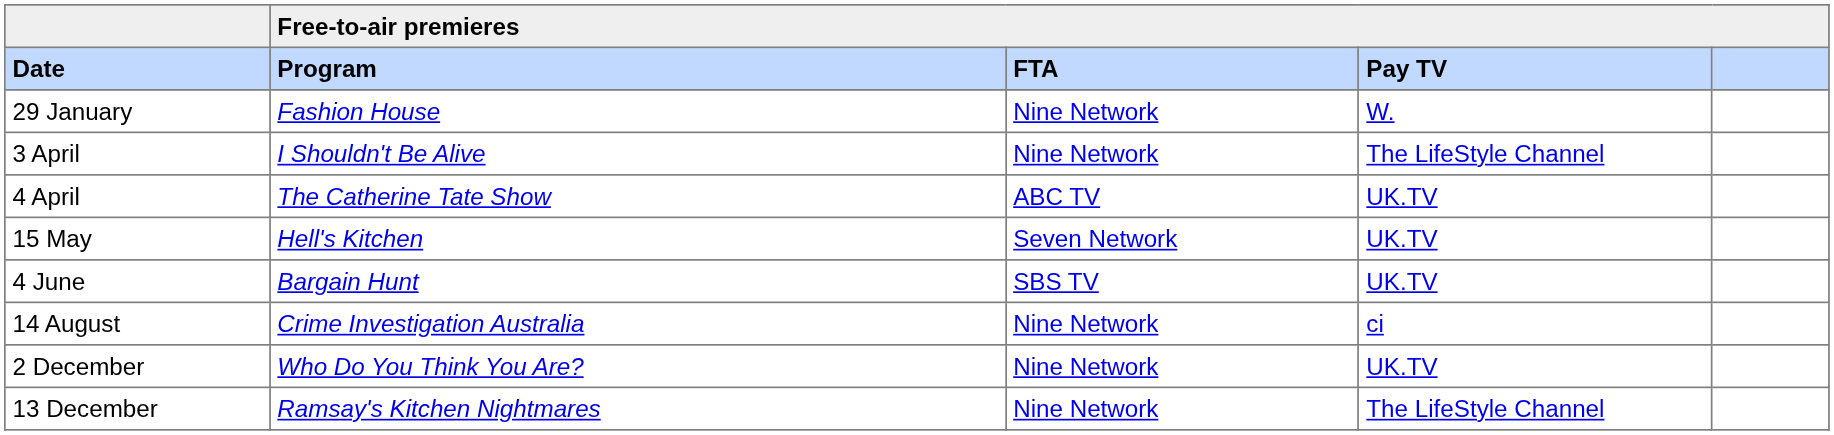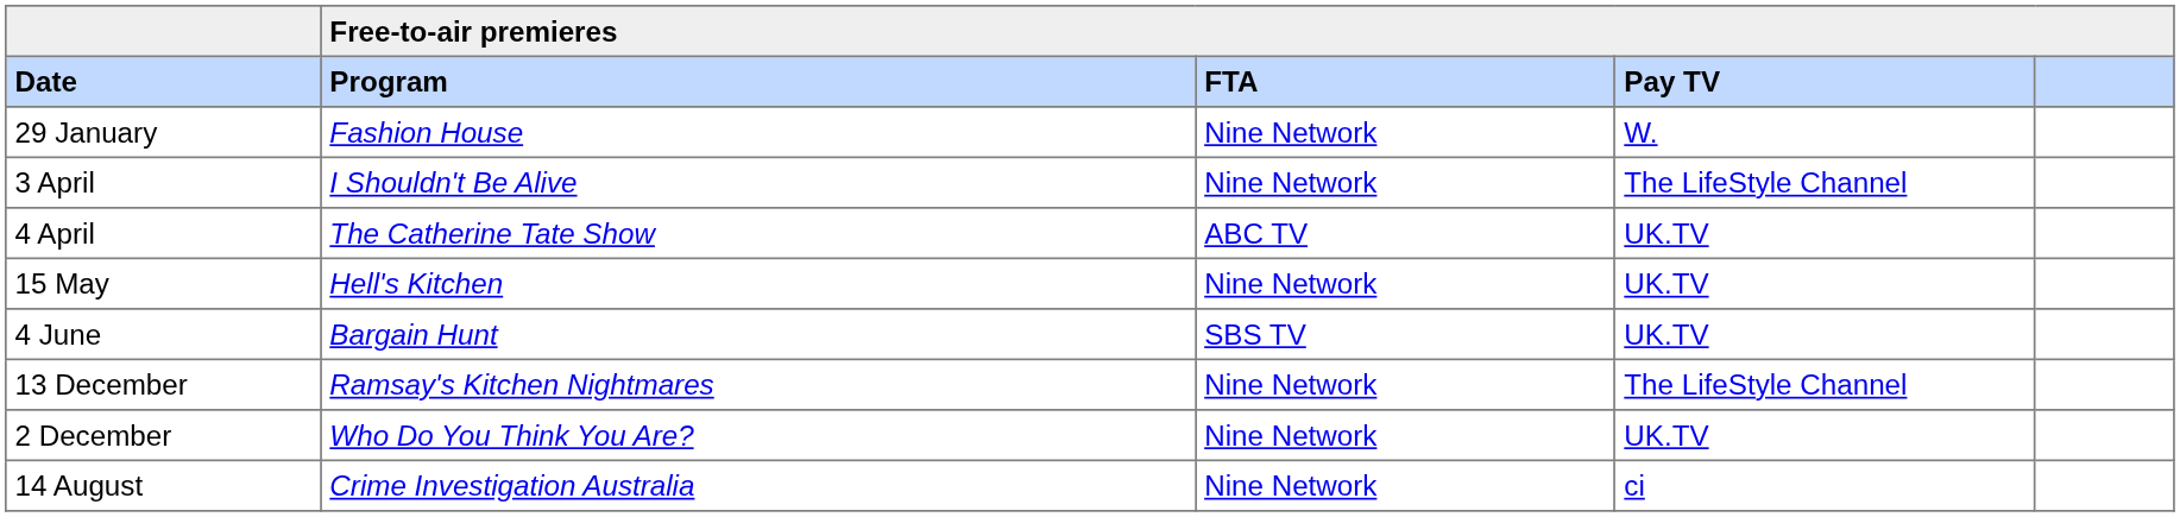 <table border="1" cellpadding="4" cellspacing="0" style="text-align:left; font-size:89%; border-collapse:collapse;" width=85%>
 <tr style="background-color:#efefef;">
 <td colspan=1></td>
 <td colspan=4><strong>Free-to-air premieres</strong></td>
 </tr>
 <tr style="background:#C1D8FF;">
 <th width=9%>Date</th>
 <th width=25%>Program</th>
 <th width=12%>FTA</th>
 <th width=12%>Pay TV</th>
 <th width=4%></th>
 </tr>
 <tr>
 <td>29 January</td>
 <td><em><a href='#'>Fashion House</a></em></td>
 <td><a href='#'>Nine Network</a></td>
 <td><a href='#'>W.</a></td>
 <td></td>
 </tr>
 <tr>
 <td>3 April</td>
 <td><em><a href='#'>I Shouldn't Be Alive</a></em></td>
 <td><a href='#'>Nine Network</a></td>
 <td><a href='#'>The LifeStyle Channel</a></td>
 <td></td>
 </tr>
 <tr>
 <td>4 April</td>
 <td><em><a href='#'>The Catherine Tate Show</a></em></td>
 <td><a href='#'>ABC TV</a></td>
 <td><a href='#'>UK.TV</a></td>
 <td></td>
 </tr>
 <tr>
 <td>15 May</td>
 <td><em><a href='#'>Hell's Kitchen</a></em></td>
-<td><a href='#'>Seven Network</a></td>
+<td><a href='#'>Nine Network</a></td>
 <td><a href='#'>UK.TV</a></td>
 <td></td>
 </tr>
 <tr>
 <td>4 June</td>
 <td><em><a href='#'>Bargain Hunt</a></em></td>
 <td><a href='#'>SBS TV</a></td>
 <td><a href='#'>UK.TV</a></td>
 <td></td>
 </tr>
 <tr>
-<td>14 August</td>
-<td><em><a href='#'>Crime Investigation Australia</a></em></td>
+<td>13 December</td>
+<td> <em><a href='#'>Ramsay's Kitchen Nightmares</a></em></td>
 <td><a href='#'>Nine Network</a></td>
-<td><a href='#'>ci</a></td>
+<td><a href='#'>The LifeStyle Channel</a></td>
 <td></td>
 </tr>
 <tr>
 <td>2 December</td>
 <td><em><a href='#'>Who Do You Think You Are?</a></em></td>
 <td><a href='#'>Nine Network</a></td>
 <td><a href='#'>UK.TV</a></td>
 <td></td>
 </tr>
 <tr>
-<td>13 December</td>
-<td> <em><a href='#'>Ramsay's Kitchen Nightmares</a></em></td>
+<td>14 August</td>
+<td><em><a href='#'>Crime Investigation Australia</a></em></td>
 <td><a href='#'>Nine Network</a></td>
-<td><a href='#'>The LifeStyle Channel</a></td>
+<td><a href='#'>ci</a></td>
 <td></td>
 </tr>
 </table>
